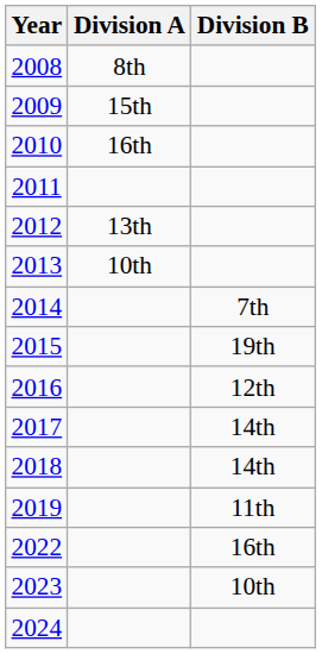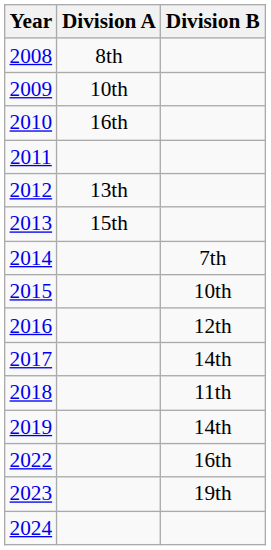 <table class="wikitable" style="text-align:center">
 <tr>
 <th>Year</th>
 <th>Division A</th>
 <th>Division B</th>
 </tr>
 <tr>
 <td><a href='#'>2008</a></td>
 <td>8th</td>
 <td></td>
 </tr>
 <tr>
 <td><a href='#'>2009</a></td>
-<td>15th</td>
+<td>10th</td>
 <td></td>
 </tr>
 <tr>
 <td><a href='#'>2010</a></td>
 <td>16th</td>
 <td></td>
 </tr>
 <tr>
 <td><a href='#'>2011</a></td>
 <td></td>
 <td></td>
 </tr>
 <tr>
 <td><a href='#'>2012</a></td>
 <td>13th</td>
 <td></td>
 </tr>
 <tr>
 <td><a href='#'>2013</a></td>
-<td>10th</td>
+<td>15th</td>
 <td></td>
 </tr>
 <tr>
 <td><a href='#'>2014</a></td>
 <td></td>
 <td>7th</td>
 </tr>
 <tr>
 <td><a href='#'>2015</a></td>
 <td></td>
-<td>19th</td>
+<td>10th</td>
 </tr>
 <tr>
 <td><a href='#'>2016</a></td>
 <td></td>
 <td>12th</td>
 </tr>
 <tr>
 <td><a href='#'>2017</a></td>
 <td></td>
 <td>14th</td>
 </tr>
 <tr>
 <td><a href='#'>2018</a></td>
 <td></td>
-<td>14th</td>
+<td>11th</td>
 </tr>
 <tr>
 <td><a href='#'>2019</a></td>
 <td></td>
-<td>11th</td>
+<td>14th</td>
 </tr>
 <tr>
 <td><a href='#'>2022</a></td>
 <td></td>
 <td>16th</td>
 </tr>
 <tr>
 <td><a href='#'>2023</a></td>
 <td></td>
-<td>10th</td>
+<td>19th</td>
 </tr>
 <tr>
 <td><a href='#'>2024</a></td>
 <td></td>
 <td></td>
 </tr>
 </table>
